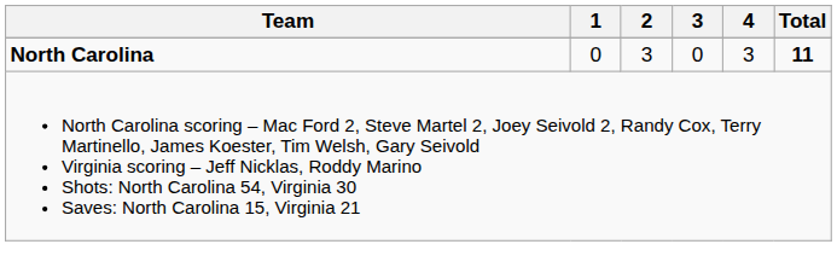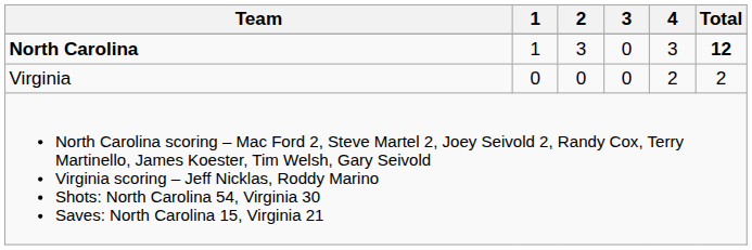 <table class="wikitable" style="text-align:center; max-width:40em">
 <tr>
 <th>Team</th>
 <th style="width:2em">1</th>
 <th style="width:2em">2</th>
 <th style="width:2em">3</th>
 <th style="width:2em">4</th>
 <th style="width:2em">Total</th>
 </tr>
 <tr>
 </tr>
 <tr>
 <td style="text-align:left"><strong>North Carolina</strong></td>
-<td>0</td>
+<td>1</td>
 <td>3</td>
 <td>0</td>
 <td>3</td>
-<td><strong>11</strong></td>
+<td><strong>12</strong></td>
+</tr>
+<tr>
+<td style="text-align:left">Virginia</td>
+<td>0</td>
+<td>0</td>
+<td>0</td>
+<td>2</td>
+<td>2</td>
 </tr>
 <tr>
 <td colspan=6 style="text-align:left; font-size:88%;"><br><ul><li>North Carolina scoring – Mac Ford 2, Steve Martel 2, Joey Seivold 2, Randy Cox, Terry Martinello, James Koester, Tim Welsh, Gary Seivold</li><li>Virginia scoring – Jeff Nicklas, Roddy Marino</li><li>Shots: North Carolina 54, Virginia 30</li><li>Saves: North Carolina 15, Virginia 21</li></ul></td>
 </tr>
 </table>
